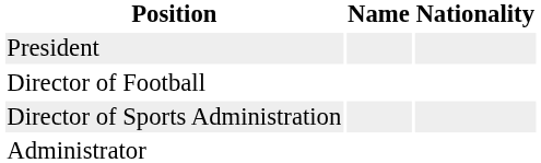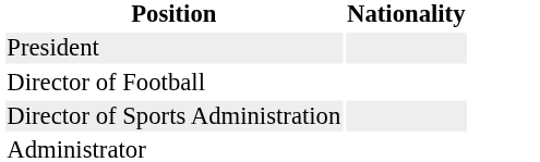 <table class="toccolours">
 <tr>
 <th bgcolor=>Position</th>
-<th bgcolor=>Name</th>
 <th bgcolor=>Nationality</th>
 </tr>
 <tr style="background:#eee;">
 <td>President</td>
 <td></td>
-<td></td>
 </tr>
 <tr>
 <td>Director of Football</td>
-<td></td>
 <td></td>
 </tr>
 <tr style="background:#eee;">
 <td>Director of Sports Administration</td>
 <td></td>
-<td></td>
 </tr>
 <tr>
 <td>Administrator</td>
 <td></td>
-<td></td>
 </tr>
 </table>
